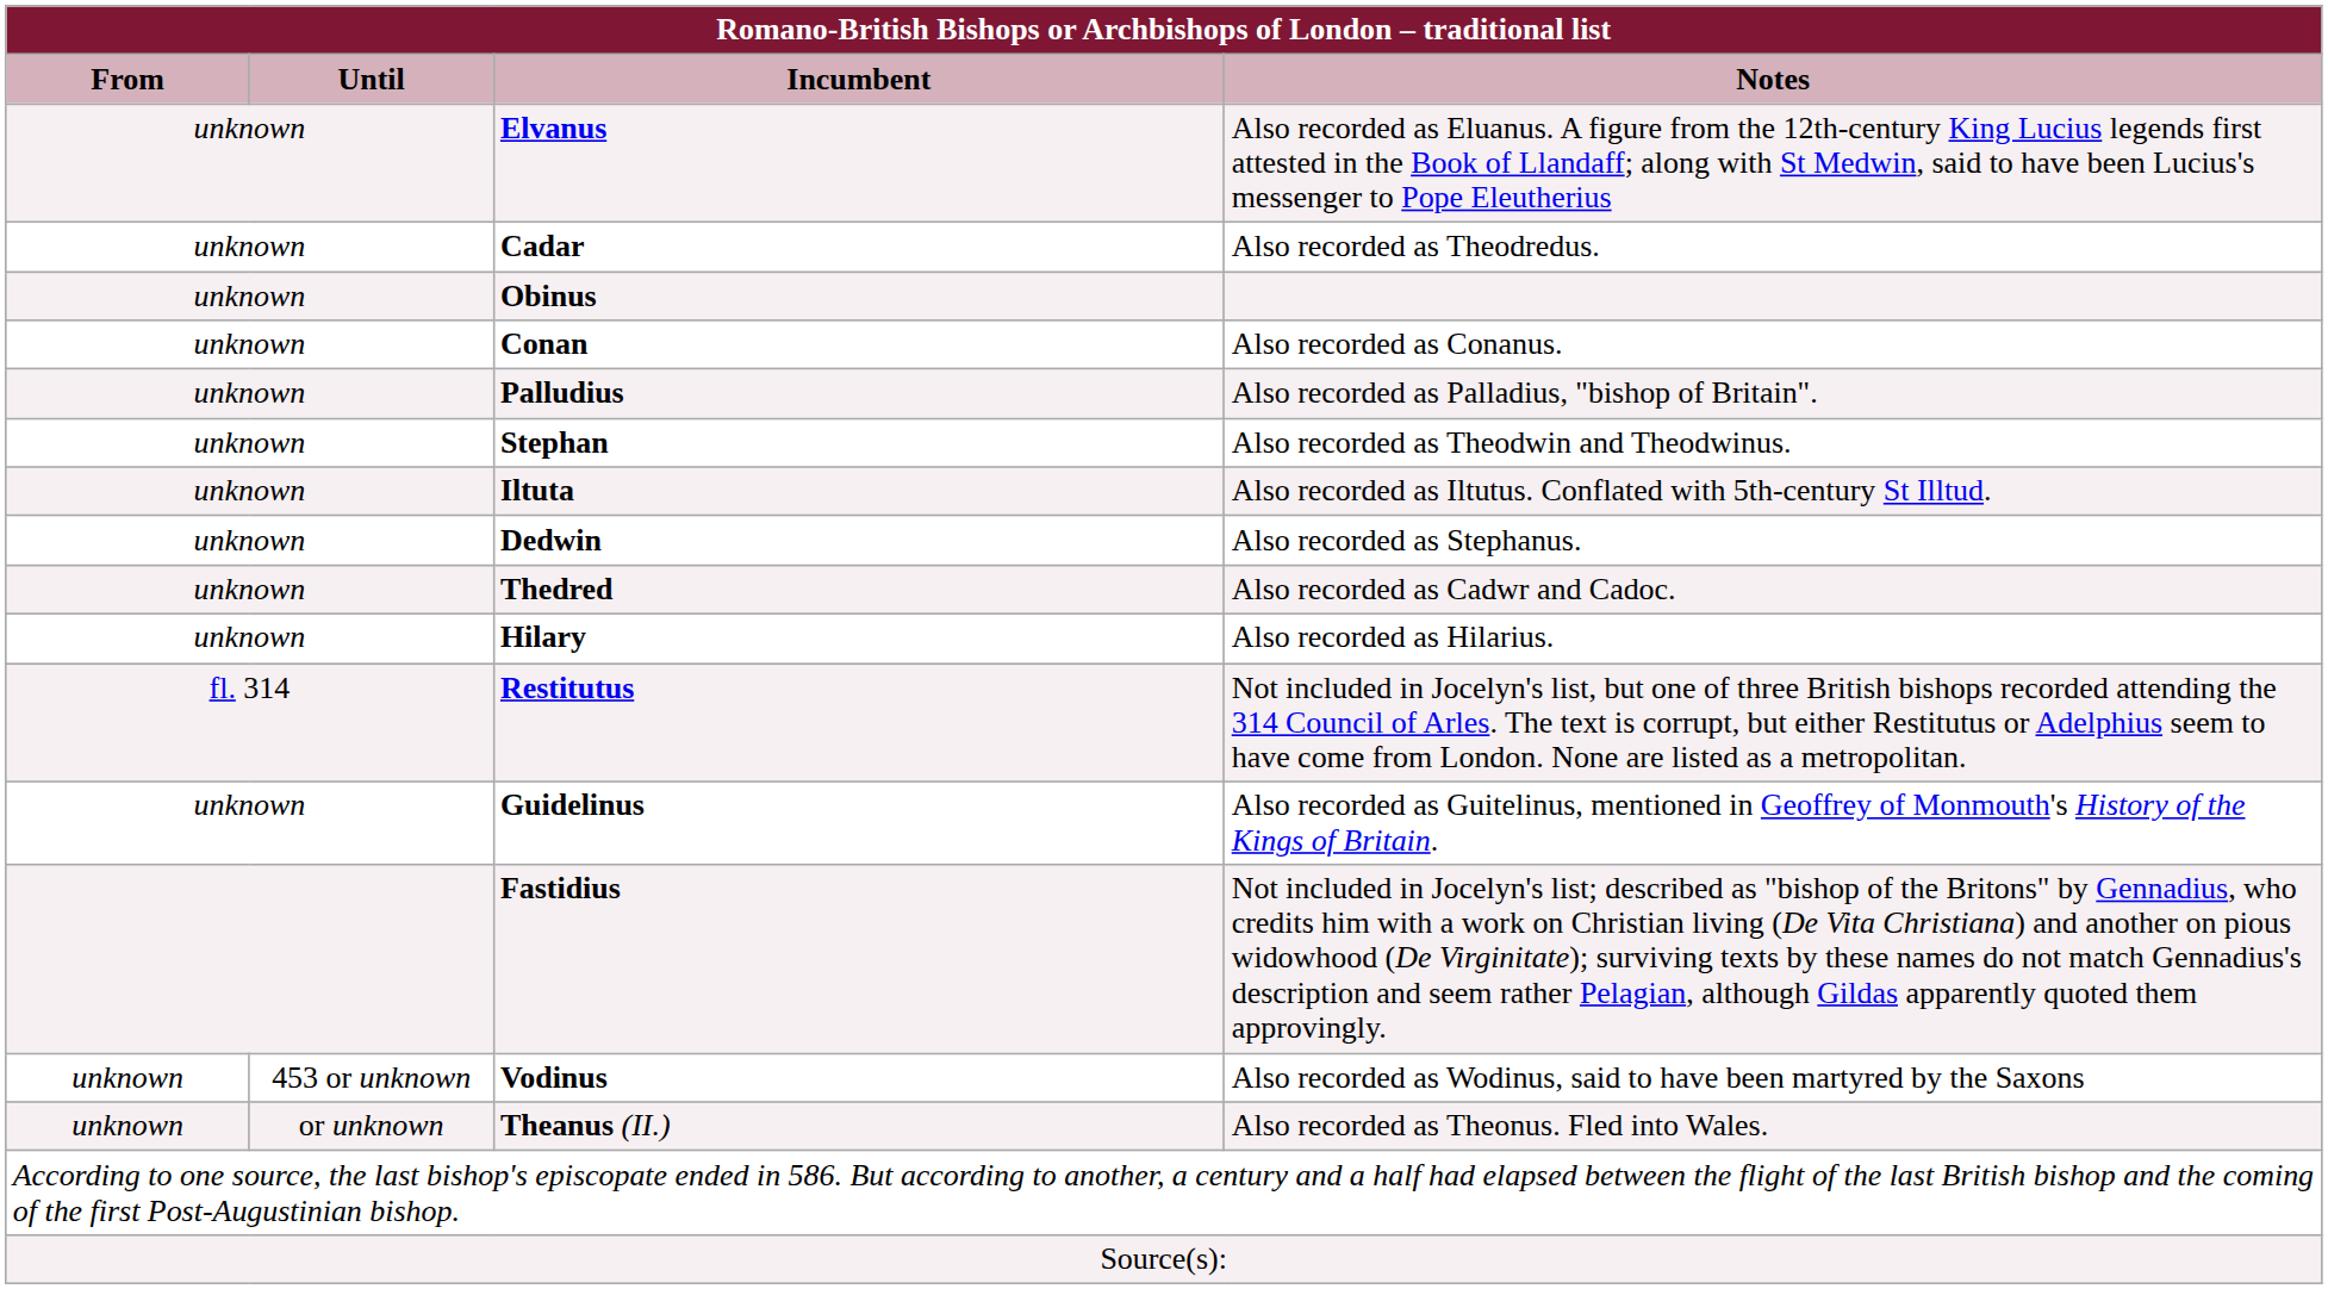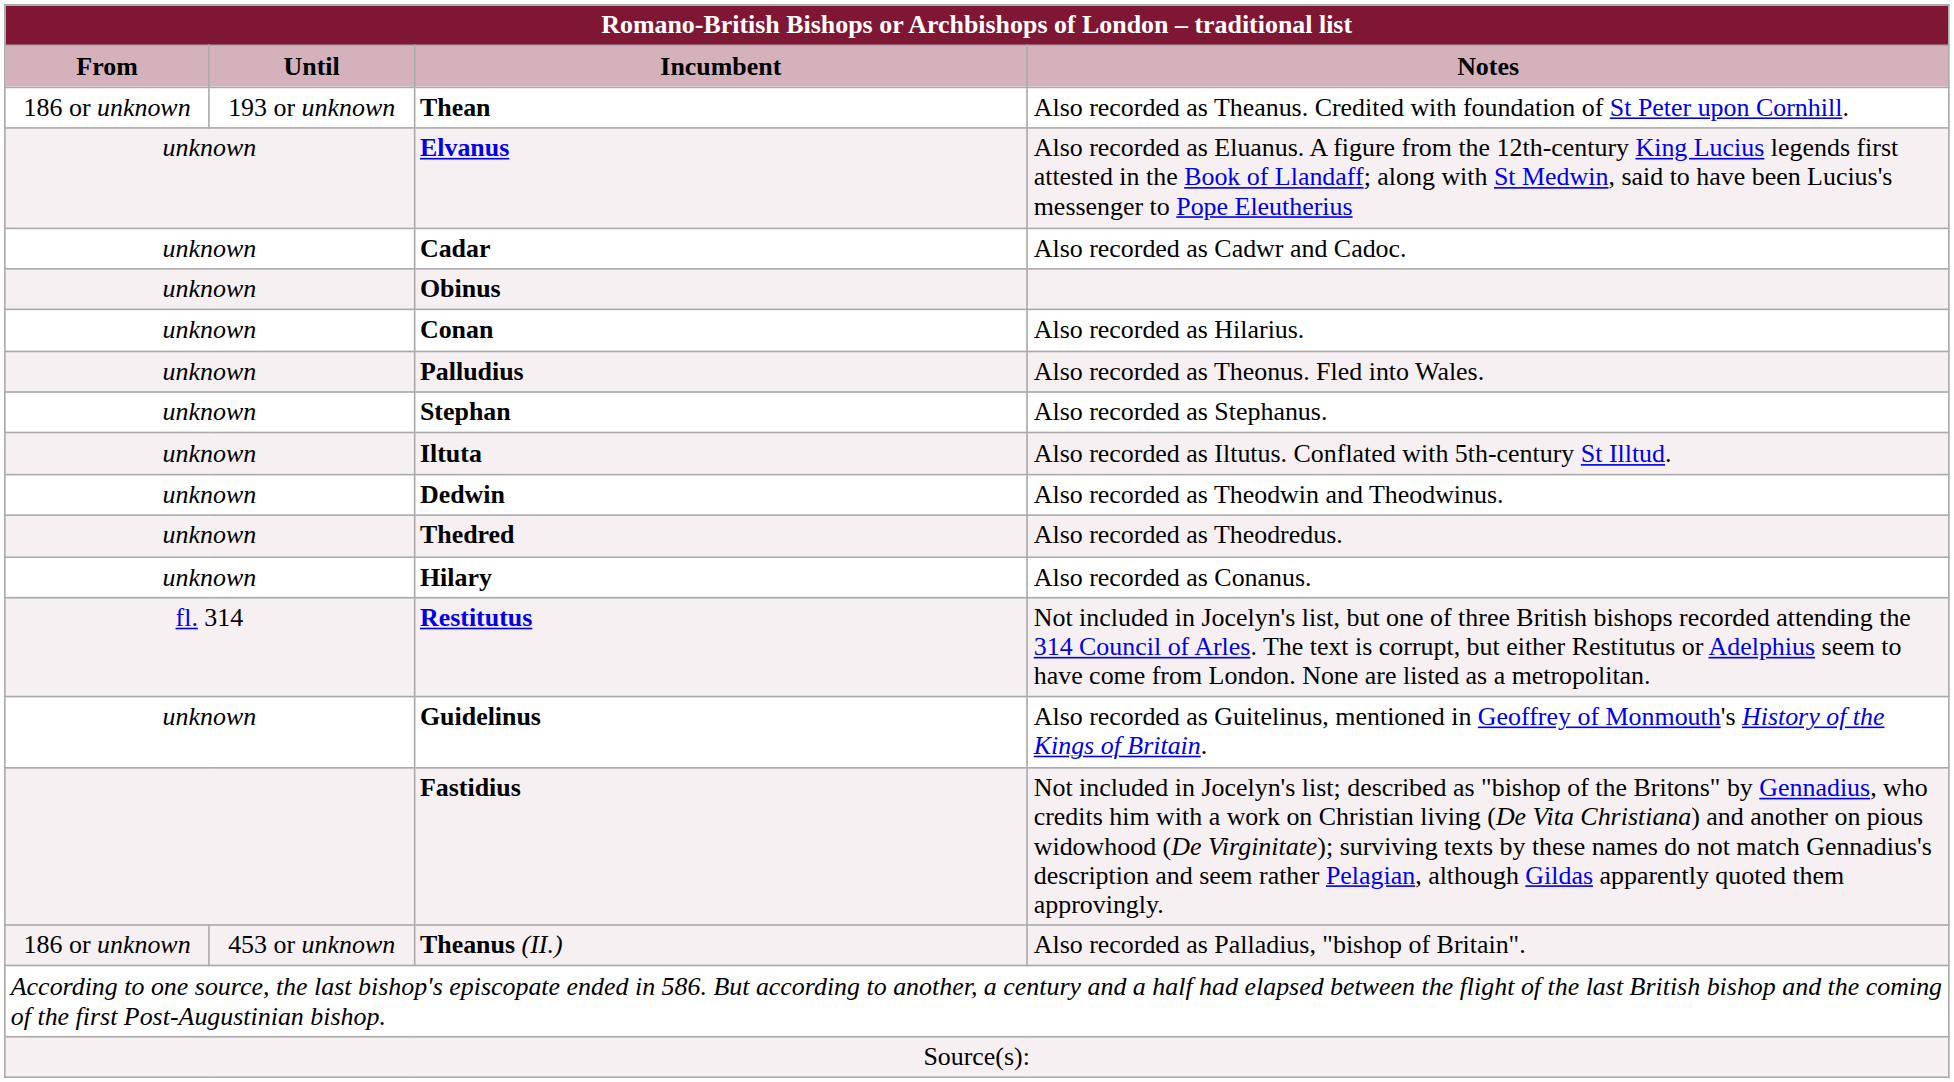 <table class="wikitable" style="width:95%; border:1">
 <tr>
 <th colspan="4" style="background-color: #7F1734; color: white;">Romano-British Bishops or Archbishops of London – traditional list</th>
 </tr>
 <tr>
 <th style="background-color: #D4B1BB; width: 10%;">From</th>
 <th style="background-color: #D4B1BB; width: 10%;">Until</th>
 <th style="background-color: #D4B1BB; width: 30%;">Incumbent</th>
 <th style="background-color: #D4B1BB; width: 45%;">Notes</th>
 </tr>
+<tr valign="top" style="background-color: white;">
+<td align="center">186 or <em>unknown</em></td>
+<td align="center">193 or <em>unknown</em></td>
+<td><strong>Thean</strong></td>
+<td>Also recorded as Theanus. Credited with foundation of <a href='#'>St Peter upon Cornhill</a>.</td>
+</tr>
 <tr valign="top" style="background-color: #F7F0F2;">
 <td colspan="2" align="center"><em>unknown</em></td>
 <td><strong><a href='#'>Elvanus</a></strong></td>
 <td>Also recorded as Eluanus. A figure from the 12th-century <a href='#'>King Lucius</a> legends first attested in the <a href='#'>Book of Llandaff</a>; along with <a href='#'>St Medwin</a>, said to have been Lucius's messenger to <a href='#'>Pope Eleutherius</a></td>
 </tr>
 <tr valign="top" style="background-color: white;">
 <td colspan="2" align="center"><em>unknown</em></td>
 <td><strong>Cadar</strong></td>
-<td>Also recorded as Theodredus.</td>
+<td>Also recorded as Cadwr and Cadoc.</td>
 </tr>
 <tr valign="top" style="background-color: #F7F0F2;">
 <td colspan="2" align="center"><em>unknown</em></td>
 <td><strong>Obinus</strong></td>
 <td></td>
 </tr>
 <tr valign="top" style="background-color: white;">
 <td colspan="2" align="center"><em>unknown</em></td>
 <td><strong>Conan</strong></td>
-<td>Also recorded as Conanus.</td>
+<td>Also recorded as Hilarius.</td>
 </tr>
 <tr valign="top" style="background-color: #F7F0F2;">
 <td colspan="2" align="center"><em>unknown</em></td>
 <td><strong>Palludius</strong></td>
-<td>Also recorded as Palladius, "bishop of Britain".</td>
+<td>Also recorded as Theonus. Fled into Wales.</td>
 </tr>
 <tr valign="top" style="background-color: white;">
 <td colspan="2" align="center"><em>unknown</em></td>
 <td><strong>Stephan</strong></td>
-<td>Also recorded as Theodwin and Theodwinus.</td>
+<td>Also recorded as Stephanus.</td>
 </tr>
 <tr valign="top" style="background-color: #F7F0F2;">
 <td colspan="2" align="center"><em>unknown</em></td>
 <td><strong>Iltuta</strong></td>
 <td>Also recorded as Iltutus. Conflated with 5th-century <a href='#'>St Illtud</a>.</td>
 </tr>
 <tr valign="top" style="background-color: white;">
 <td colspan="2" align="center"><em>unknown</em></td>
 <td><strong>Dedwin</strong></td>
-<td>Also recorded as Stephanus.</td>
+<td>Also recorded as Theodwin and Theodwinus.</td>
 </tr>
 <tr valign="top" style="background-color: #F7F0F2;">
 <td colspan="2" align="center"><em>unknown</em></td>
 <td><strong>Thedred</strong></td>
-<td>Also recorded as Cadwr and Cadoc.</td>
+<td>Also recorded as Theodredus.</td>
 </tr>
 <tr valign="top" style="background-color: white;">
 <td colspan="2" align="center"><em>unknown</em></td>
 <td><strong>Hilary</strong></td>
-<td>Also recorded as Hilarius.</td>
+<td>Also recorded as Conanus.</td>
 </tr>
 <tr valign="top" style="background-color: #F7F0F2;">
 <td colspan="2" align="center"><a href='#'>fl.</a> 314</td>
 <td><strong><a href='#'>Restitutus</a></strong></td>
 <td>Not included in Jocelyn's list, but one of three British bishops recorded attending the <a href='#'>314 Council of Arles</a>. The text is corrupt, but either Restitutus or <a href='#'>Adelphius</a> seem to have come from London. None are listed as a metropolitan.</td>
 </tr>
 <tr valign="top" style="background-color: white;">
 <td colspan="2" align="center"><em>unknown</em></td>
 <td><strong>Guidelinus</strong></td>
 <td>Also recorded as Guitelinus, mentioned in <a href='#'>Geoffrey of Monmouth</a>'s <em><a href='#'>History of the Kings of Britain</a></em>.</td>
 </tr>
 <tr valign="top" style="background-color: #F7F0F2;">
 <td colspan="2" align="center"></td>
 <td><strong>Fastidius</strong></td>
 <td>Not included in Jocelyn's list; described as "bishop of the Britons" by <a href='#'>Gennadius</a>, who credits him with a work on Christian living (<em>De Vita Christiana</em>) and another on pious widowhood (<em>De Virginitate</em>); surviving texts by these names do not match Gennadius's description and seem rather <a href='#'>Pelagian</a>, although <a href='#'>Gildas</a> apparently quoted them approvingly.</td>
 </tr>
-<tr valign="top" style="background-color: white;">
-<td align="center"><em>unknown</em></td>
+<tr valign="top" style="background-color: #F7F0F2;">
+<td align="center">186 or <em>unknown</em></td>
 <td align="center">453 or <em>unknown</em></td>
-<td><strong>Vodinus</strong></td>
-<td>Also recorded as Wodinus, said to have been martyred by the Saxons</td>
-</tr>
-<tr valign="top" style="background-color: #F7F0F2;">
-<td align="center"><em>unknown</em></td>
-<td align="center"> or <em>unknown</em></td>
 <td><strong>Theanus</strong> <em>(II.)</em></td>
-<td>Also recorded as Theonus. Fled into Wales.</td>
+<td>Also recorded as Palladius, "bishop of Britain".</td>
 </tr>
 <tr valign="top" style="background-color: white;">
 <td colspan="4"><em>According to one source, the last bishop's episcopate ended in 586. But according to another, a century and a half had elapsed between the flight of the last British bishop and the coming of the first Post-Augustinian bishop.</em></td>
 </tr>
 <tr valign="top" style="background-color: #F7F0F2;">
 <td align="center" colspan="4">Source(s):</td>
 </tr>
 </table>
